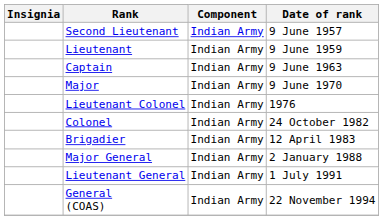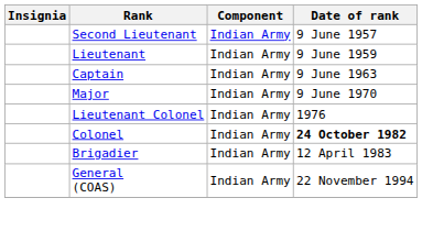 <table class="wikitable" style="background:white">
 <tr>
 <th>Insignia</th>
 <th>Rank</th>
 <th>Component</th>
 <th>Date of rank</th>
 </tr>
 <tr>
 <td align="center"></td>
 <td><a href='#'>Second Lieutenant</a></td>
 <td><a href='#'>Indian Army</a></td>
 <td>9 June 1957</td>
 </tr>
 <tr>
 <td align="center"></td>
 <td><a href='#'>Lieutenant</a></td>
 <td>Indian Army</td>
 <td>9 June 1959</td>
 </tr>
 <tr>
 <td align="center"></td>
 <td><a href='#'>Captain</a></td>
 <td>Indian Army</td>
 <td>9 June 1963</td>
 </tr>
 <tr>
 <td align="center"></td>
 <td><a href='#'>Major</a></td>
 <td>Indian Army</td>
 <td>9 June 1970</td>
 </tr>
 <tr>
 <td align="center"></td>
 <td><a href='#'>Lieutenant Colonel</a></td>
 <td>Indian Army</td>
 <td>1976</td>
 </tr>
 <tr>
 <td align="center"></td>
 <td><a href='#'>Colonel</a></td>
 <td>Indian Army</td>
-<td>24 October 1982</td>
+<td><strong>24 October 1982</strong></td>
 </tr>
 <tr>
 <td align="center"></td>
 <td><a href='#'>Brigadier</a></td>
 <td>Indian Army</td>
 <td>12 April 1983</td>
-</tr>
-<tr>
-<td align="center"></td>
-<td><a href='#'>Major General</a></td>
-<td>Indian Army</td>
-<td>2 January 1988</td>
-</tr>
-<tr>
-<td align="center"></td>
-<td><a href='#'>Lieutenant General</a></td>
-<td>Indian Army</td>
-<td>1 July 1991</td>
 </tr>
 <tr>
 <td align="center"></td>
 <td><a href='#'>General</a><br>(COAS)</td>
 <td>Indian Army</td>
 <td>22 November 1994</td>
 </tr>
 <tr>
 </tr>
 </table>
